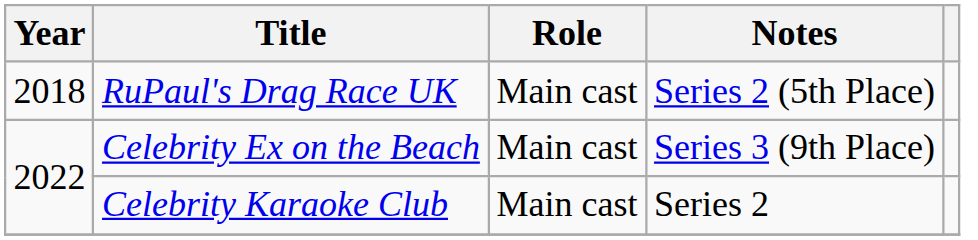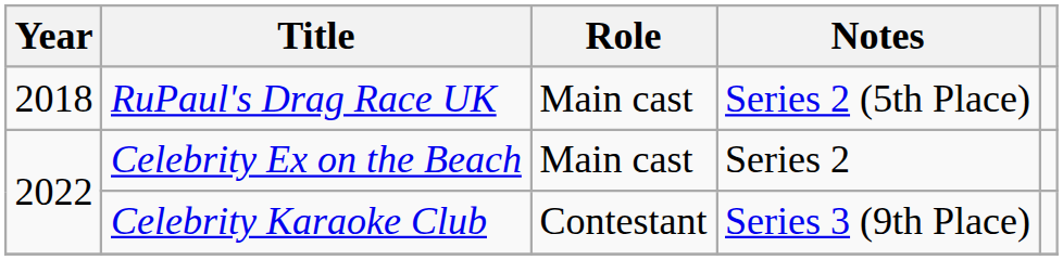 <table class="wikitable plainrowheaders sortable">
 <tr>
 <th scope="col">Year</th>
 <th scope="col">Title</th>
 <th scope="col">Role</th>
 <th scope="col">Notes</th>
 <th style="text-align: center;" class="unsortable"></th>
 </tr>
 <tr>
 <td>2018</td>
 <td><em><a href='#'>RuPaul's Drag Race UK</a></em></td>
 <td>Main cast</td>
 <td><a href='#'>Series 2</a> (5th Place)</td>
 <td></td>
 </tr>
 <tr>
 <td rowspan="2">2022</td>
 <td><em><a href='#'>Celebrity Ex on the Beach</a></em></td>
 <td>Main cast</td>
-<td><a href='#'>Series 3</a> (9th Place)</td>
+<td>Series 2</td>
 <td></td>
 </tr>
 <tr>
 <td><em><a href='#'>Celebrity Karaoke Club</a></em></td>
-<td>Main cast</td>
-<td>Series 2</td>
+<td>Contestant</td>
+<td><a href='#'>Series 3</a> (9th Place)</td>
 <td></td>
 </tr>
 <tr>
 </tr>
 </table>
